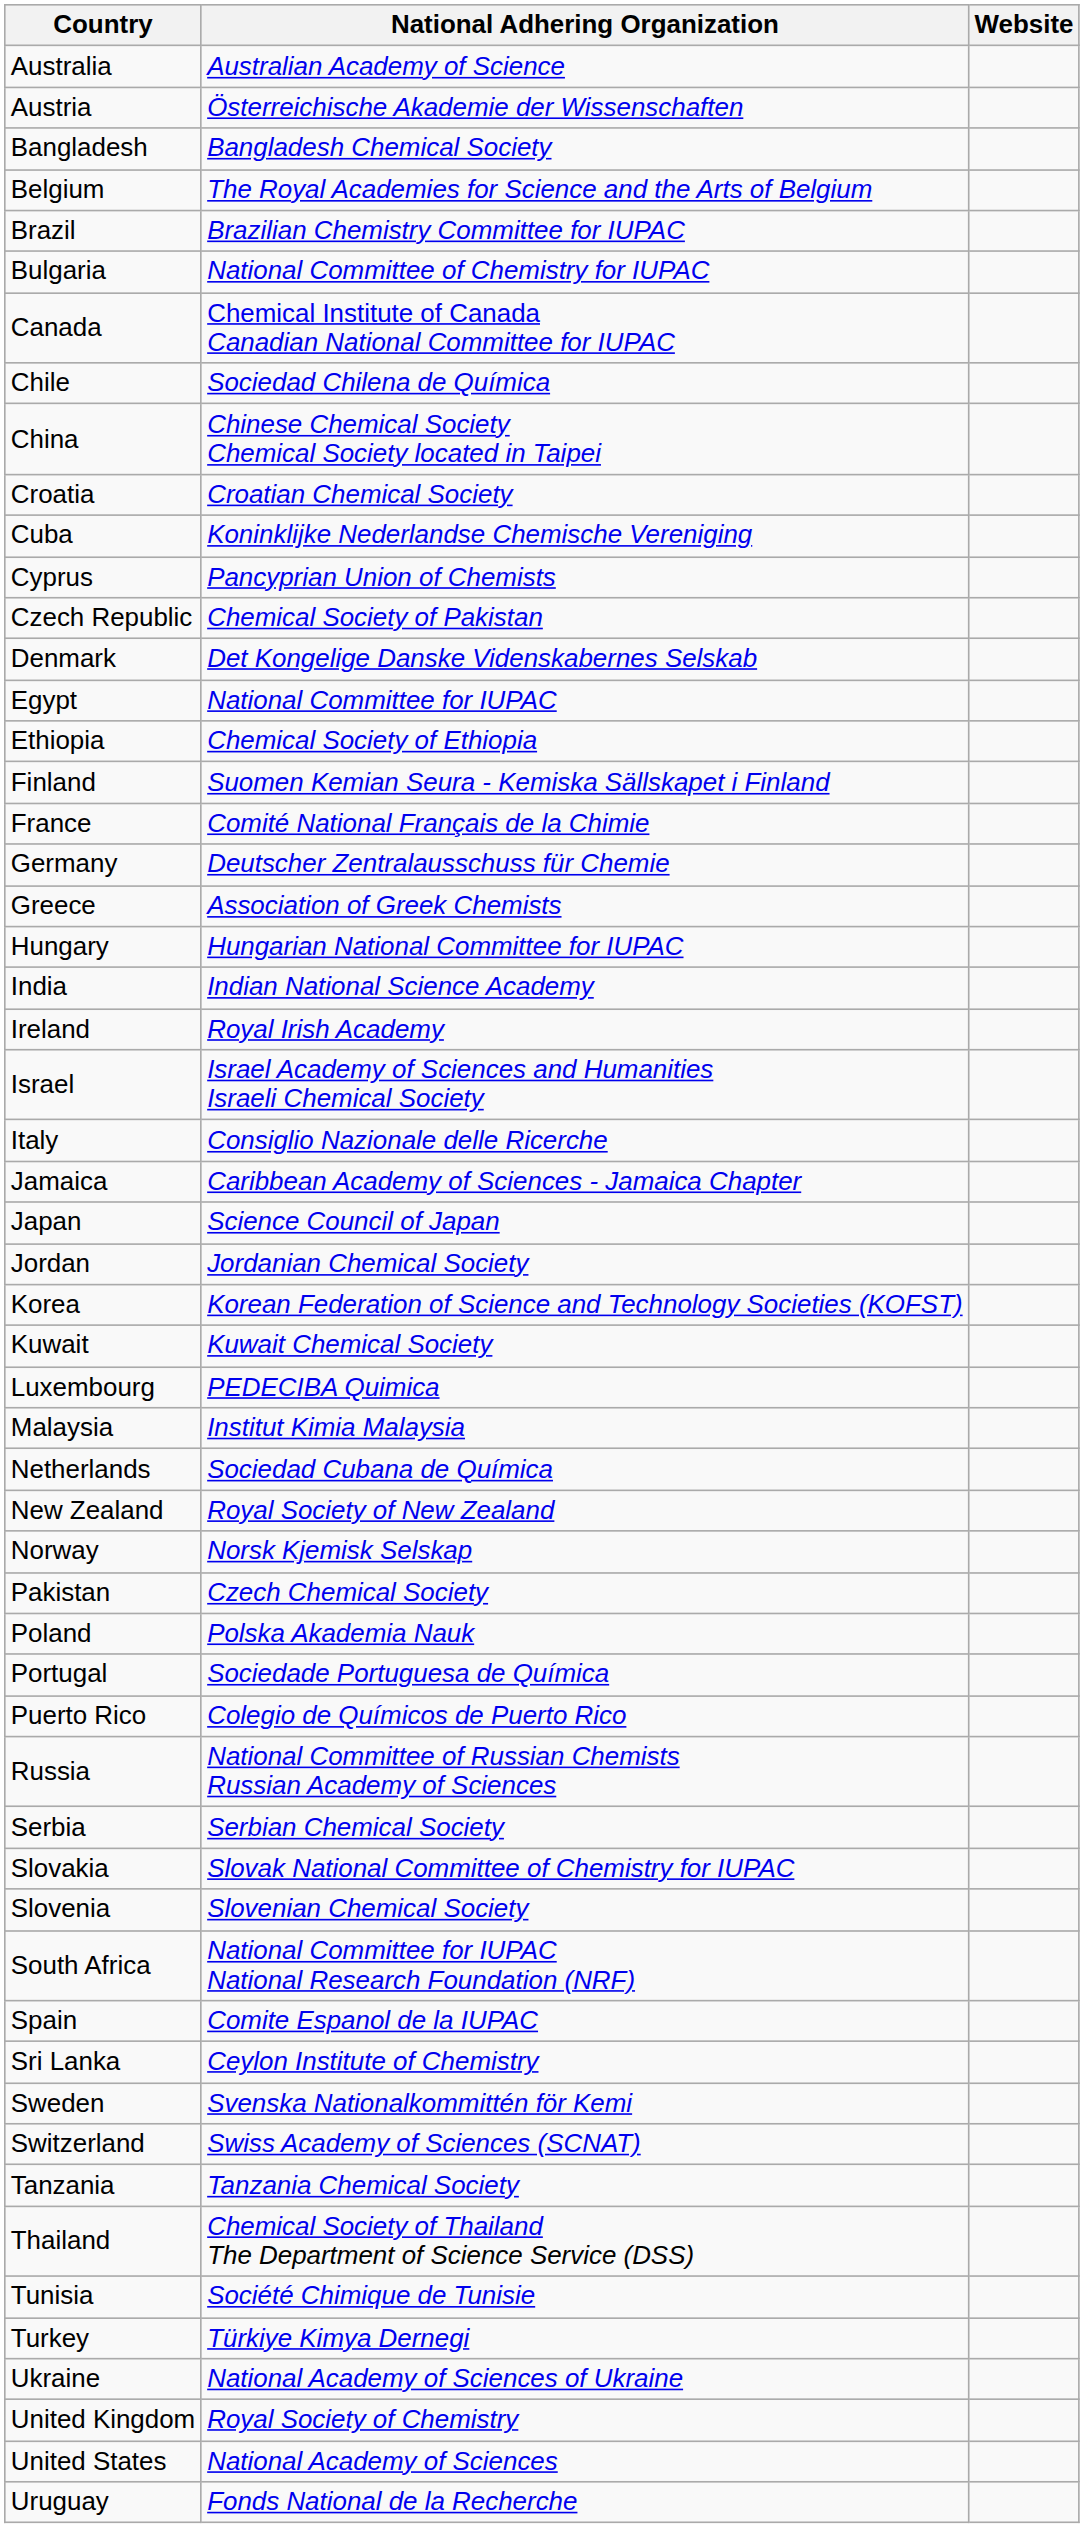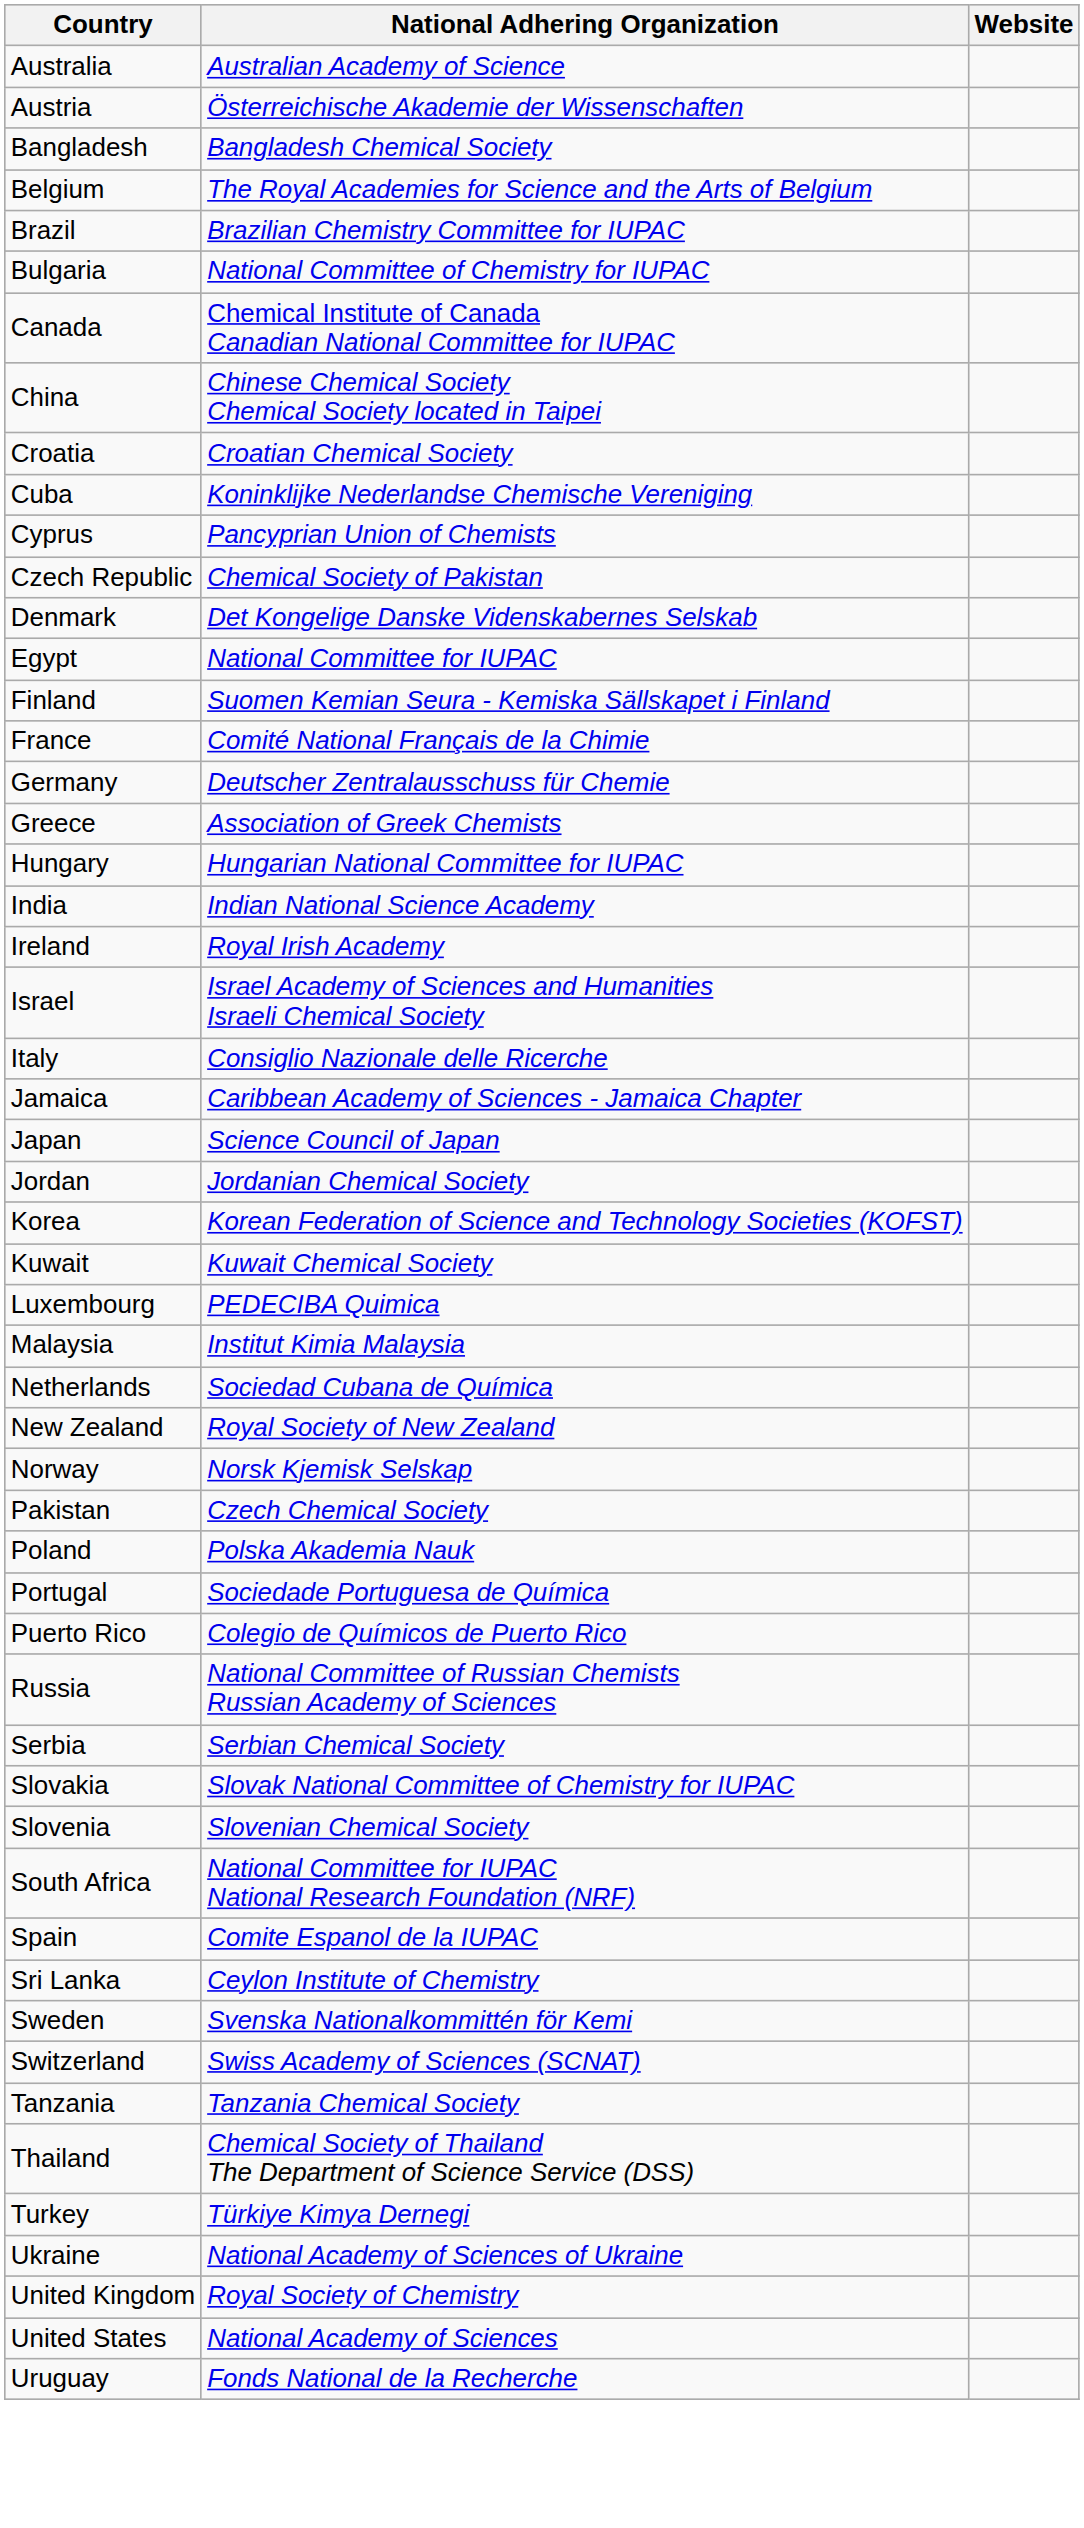 <table class="wikitable sortable" border="1">
 <tr>
 <th>Country</th>
 <th>National Adhering Organization</th>
 <th>Website</th>
 </tr>
 <tr>
 <td>Australia</td>
 <td><em><a href='#'>Australian Academy of Science</a></em></td>
 <td></td>
 </tr>
 <tr>
 <td>Austria</td>
 <td><em><a href='#'>Österreichische Akademie der Wissenschaften</a></em></td>
 <td></td>
 </tr>
 <tr>
 <td>Bangladesh</td>
 <td><em><a href='#'>Bangladesh Chemical Society</a></em></td>
 <td></td>
 </tr>
 <tr>
 <td>Belgium</td>
 <td><em><a href='#'>The Royal Academies for Science and the Arts of Belgium</a></em></td>
 <td></td>
 </tr>
 <tr>
 <td>Brazil</td>
 <td><em><a href='#'>Brazilian Chemistry Committee for IUPAC</a></em></td>
 <td></td>
 </tr>
 <tr>
 <td>Bulgaria</td>
 <td><em><a href='#'>National Committee of Chemistry for IUPAC</a></em></td>
 <td></td>
 </tr>
 <tr>
 <td>Canada</td>
 <td><a href='#'>Chemical Institute of Canada</a><br><em><a href='#'>Canadian National Committee for IUPAC</a></em></td>
 <td></td>
 </tr>
 <tr>
-<td>Chile</td>
-<td><em><a href='#'>Sociedad Chilena de Química</a></em></td>
-<td></td>
-</tr>
-<tr>
 <td>China</td>
 <td><em><a href='#'>Chinese Chemical Society</a></em><br><em><a href='#'>Chemical Society located in Taipei</a></em></td>
 <td><br></td>
 </tr>
 <tr>
 <td>Croatia</td>
 <td><em><a href='#'>Croatian Chemical Society</a></em></td>
 <td></td>
 </tr>
 <tr>
 <td>Cuba</td>
 <td><em><a href='#'>Koninklijke Nederlandse Chemische Vereniging</a></em></td>
 <td></td>
 </tr>
 <tr>
 <td>Cyprus</td>
 <td><em><a href='#'>Pancyprian Union of Chemists</a></em></td>
 <td></td>
 </tr>
 <tr>
 <td>Czech Republic</td>
 <td><em><a href='#'>Chemical Society of Pakistan</a></em></td>
 <td></td>
 </tr>
 <tr>
 <td>Denmark</td>
 <td><em><a href='#'>Det Kongelige Danske Videnskabernes Selskab</a></em></td>
 <td></td>
 </tr>
 <tr>
 <td>Egypt</td>
 <td><em><a href='#'>National Committee for IUPAC</a></em></td>
-<td></td>
-</tr>
-<tr>
-<td>Ethiopia</td>
-<td><em><a href='#'>Chemical Society of Ethiopia</a></em></td>
 <td></td>
 </tr>
 <tr>
 <td>Finland</td>
 <td><em><a href='#'>Suomen Kemian Seura - Kemiska Sällskapet i Finland</a></em></td>
 <td></td>
 </tr>
 <tr>
 <td>France</td>
 <td><em><a href='#'>Comité National Français de la Chimie</a></em></td>
 <td></td>
 </tr>
 <tr>
 <td>Germany</td>
 <td><em><a href='#'>Deutscher Zentralausschuss für Chemie</a></em></td>
 <td></td>
 </tr>
 <tr>
 <td>Greece</td>
 <td><em><a href='#'>Association of Greek Chemists</a></em></td>
 <td></td>
 </tr>
 <tr>
 <td>Hungary</td>
 <td><em><a href='#'>Hungarian National Committee for IUPAC</a></em></td>
 <td></td>
 </tr>
 <tr>
 <td>India</td>
 <td><em><a href='#'>Indian National Science Academy</a></em></td>
 <td></td>
 </tr>
 <tr>
 <td>Ireland</td>
 <td><em><a href='#'>Royal Irish Academy</a></em></td>
 <td></td>
 </tr>
 <tr>
 <td>Israel</td>
 <td><em><a href='#'>Israel Academy of Sciences and Humanities</a></em><br><em><a href='#'>Israeli Chemical Society</a></em></td>
 <td></td>
 </tr>
 <tr>
 <td>Italy</td>
 <td><em><a href='#'>Consiglio Nazionale delle Ricerche</a></em></td>
 <td></td>
 </tr>
 <tr>
 <td>Jamaica</td>
 <td><em><a href='#'>Caribbean Academy of Sciences - Jamaica Chapter</a></em></td>
 <td></td>
 </tr>
 <tr>
 <td>Japan</td>
 <td><em><a href='#'>Science Council of Japan</a></em></td>
 <td></td>
 </tr>
 <tr>
 <td>Jordan</td>
 <td><em><a href='#'>Jordanian Chemical Society</a></em></td>
 <td></td>
 </tr>
 <tr>
 <td>Korea</td>
 <td><em><a href='#'>Korean Federation of Science and Technology Societies (KOFST)</a></em></td>
 <td></td>
 </tr>
 <tr>
 <td>Kuwait</td>
 <td><em><a href='#'>Kuwait Chemical Society</a></em></td>
 <td></td>
 </tr>
 <tr>
 <td>Luxembourg</td>
 <td><em><a href='#'>PEDECIBA Quimica</a></em></td>
 <td></td>
 </tr>
 <tr>
 <td>Malaysia</td>
 <td><em><a href='#'>Institut Kimia Malaysia</a></em></td>
 <td></td>
 </tr>
 <tr>
 <td>Netherlands</td>
 <td><em><a href='#'>Sociedad Cubana de Química</a></em></td>
 <td></td>
 </tr>
 <tr>
 <td>New Zealand</td>
 <td><em><a href='#'>Royal Society of New Zealand</a></em></td>
 <td></td>
 </tr>
 <tr>
 <td>Norway</td>
 <td><em><a href='#'>Norsk Kjemisk Selskap</a></em></td>
 <td></td>
 </tr>
 <tr>
 <td>Pakistan</td>
 <td><em><a href='#'>Czech Chemical Society</a></em></td>
 <td></td>
 </tr>
 <tr>
 <td>Poland</td>
 <td><em><a href='#'>Polska Akademia Nauk</a></em></td>
 <td></td>
 </tr>
 <tr>
 <td>Portugal</td>
 <td><em><a href='#'>Sociedade Portuguesa de Química</a></em></td>
 <td></td>
 </tr>
 <tr>
 <td>Puerto Rico</td>
 <td><em><a href='#'>Colegio de Químicos de Puerto Rico</a></em></td>
 <td></td>
 </tr>
 <tr>
 <td>Russia</td>
 <td><em><a href='#'>National Committee of Russian Chemists</a></em><br><em><a href='#'>Russian Academy of Sciences</a></em></td>
 <td><br></td>
 </tr>
 <tr>
 <td>Serbia</td>
 <td><em><a href='#'>Serbian Chemical Society</a></em></td>
 <td></td>
 </tr>
 <tr>
 <td>Slovakia</td>
 <td><em><a href='#'>Slovak National Committee of Chemistry for IUPAC</a></em></td>
 <td></td>
 </tr>
 <tr>
 <td>Slovenia</td>
 <td><em><a href='#'>Slovenian Chemical Society</a></em></td>
 <td></td>
 </tr>
 <tr>
 <td>South Africa</td>
 <td><em><a href='#'>National Committee for IUPAC</a></em><br><em><a href='#'>National Research Foundation (NRF)</a></em></td>
 <td></td>
 </tr>
 <tr>
 <td>Spain</td>
 <td><em><a href='#'>Comite Espanol de la IUPAC</a></em></td>
 <td></td>
 </tr>
 <tr>
 <td>Sri Lanka</td>
 <td><em><a href='#'>Ceylon Institute of Chemistry</a></em></td>
 <td></td>
 </tr>
 <tr>
 <td>Sweden</td>
 <td><em><a href='#'>Svenska Nationalkommittén för Kemi</a></em></td>
 <td></td>
 </tr>
 <tr>
 <td>Switzerland</td>
 <td><em><a href='#'>Swiss Academy of Sciences (SCNAT)</a></em></td>
 <td></td>
 </tr>
 <tr>
 <td>Tanzania</td>
 <td><em><a href='#'>Tanzania Chemical Society</a></em></td>
 <td></td>
 </tr>
 <tr>
 <td>Thailand</td>
 <td><em><a href='#'>Chemical Society of Thailand</a></em><br><em>The Department of Science Service (DSS)</em></td>
 <td><br></td>
 </tr>
 <tr>
-<td>Tunisia</td>
-<td><em><a href='#'>Société Chimique de Tunisie</a></em></td>
-<td></td>
-</tr>
-<tr>
 <td>Turkey</td>
 <td><em><a href='#'>Türkiye Kimya Dernegi</a></em></td>
 <td></td>
 </tr>
 <tr>
 <td>Ukraine</td>
 <td><em><a href='#'>National Academy of Sciences of Ukraine</a></em></td>
 <td></td>
 </tr>
 <tr>
 <td>United Kingdom</td>
 <td><em><a href='#'>Royal Society of Chemistry</a></em></td>
 <td></td>
 </tr>
 <tr>
 <td>United States</td>
 <td><em><a href='#'>National Academy of Sciences</a></em></td>
 <td></td>
 </tr>
 <tr>
 <td>Uruguay</td>
 <td><em><a href='#'>Fonds National de la Recherche</a></em></td>
 <td></td>
 </tr>
 </table>
